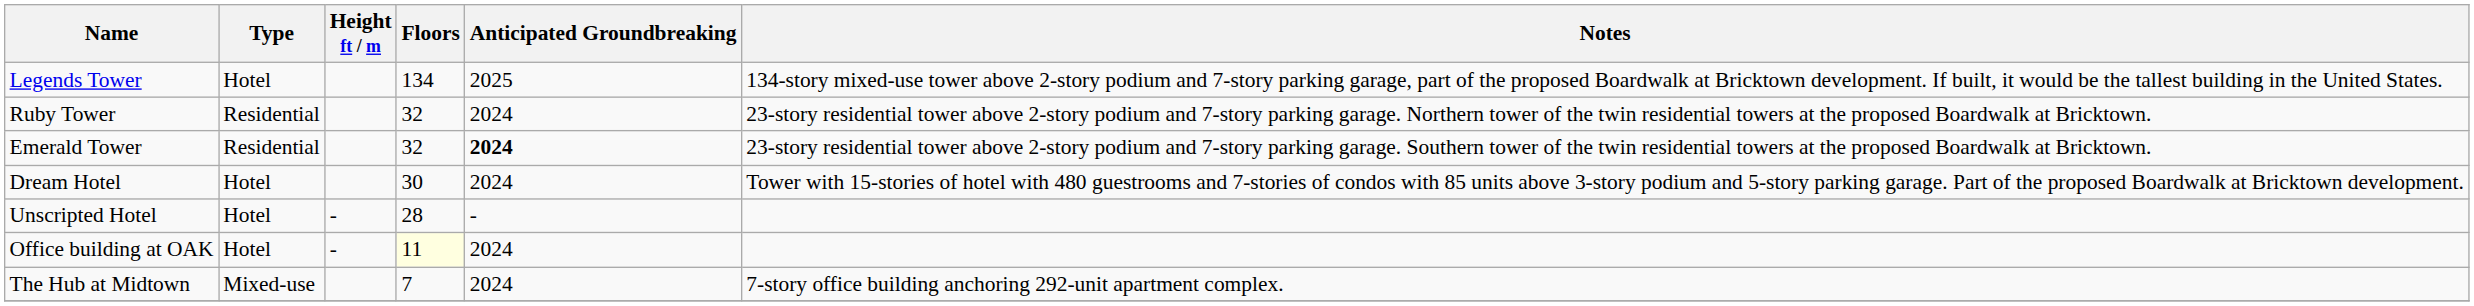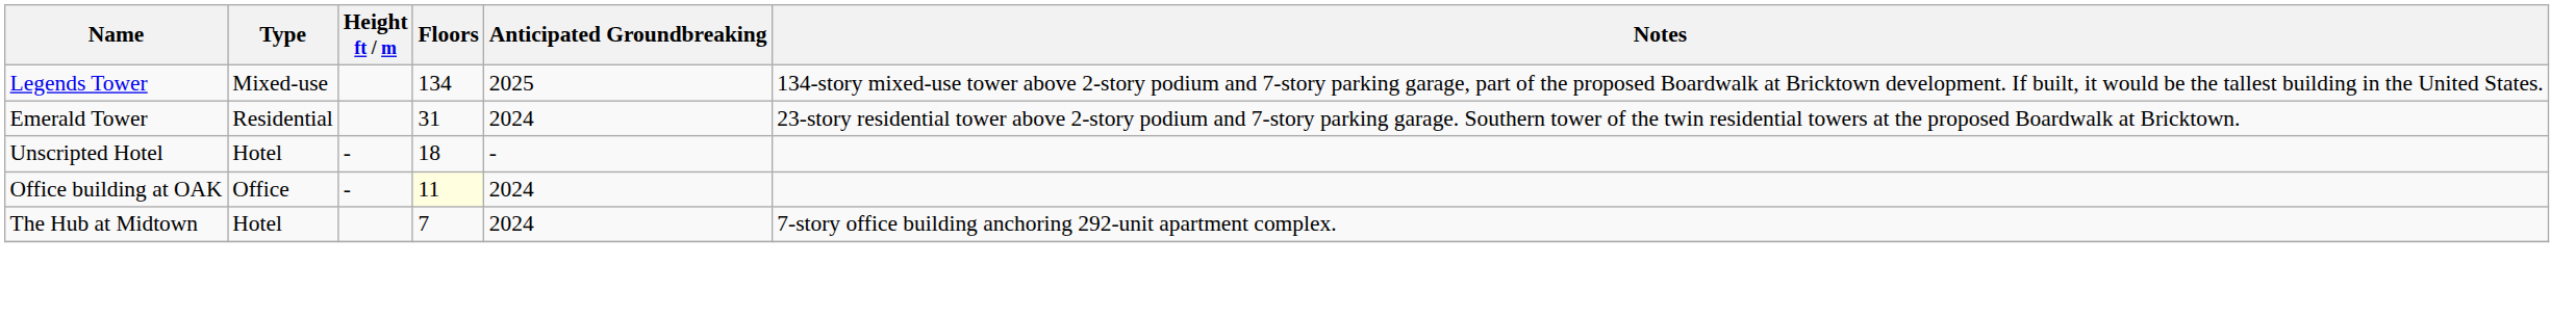 <table class="wikitable">
 <tr>
 <th>Name</th>
 <th>Type</th>
 <th>Height<br><small><a href='#'>ft</a> / <a href='#'>m</a></small></th>
 <th>Floors</th>
 <th>Anticipated Groundbreaking</th>
 <th class="unsortable">Notes</th>
 </tr>
 <tr>
 <td><a href='#'>Legends Tower</a></td>
-<td>Hotel</td>
+<td>Mixed-use</td>
 <td></td>
 <td>134</td>
 <td>2025</td>
 <td>134-story mixed-use tower above 2-story podium and 7-story parking garage, part of the proposed Boardwalk at Bricktown development. If built, it would be the tallest building in the United States.</td>
 </tr>
 <tr>
-<td>Ruby Tower</td>
-<td>Residential</td>
-<td></td>
-<td>32</td>
-<td>2024</td>
-<td>23-story residential tower above 2-story podium and 7-story parking garage. Northern tower of the twin residential towers at the proposed Boardwalk at Bricktown.</td>
-</tr>
-<tr>
 <td>Emerald Tower</td>
 <td>Residential</td>
 <td></td>
-<td>32</td>
-<td><strong>2024</strong></td>
+<td>31</td>
+<td>2024</td>
 <td>23-story residential tower above 2-story podium and 7-story parking garage. Southern tower of the twin residential towers at the proposed Boardwalk at Bricktown.</td>
-</tr>
-<tr>
-<td>Dream Hotel</td>
-<td>Hotel</td>
-<td></td>
-<td>30</td>
-<td>2024</td>
-<td>Tower with 15-stories of hotel with 480 guestrooms and 7-stories of condos with 85 units above 3-story podium and 5-story parking garage. Part of the proposed Boardwalk at Bricktown development.</td>
 </tr>
 <tr>
 <td>Unscripted Hotel</td>
 <td>Hotel</td>
 <td>-</td>
-<td>28</td>
+<td>18</td>
 <td>-</td>
 <td></td>
 </tr>
 <tr>
 <td>Office building at OAK</td>
-<td>Hotel</td>
+<td>Office</td>
 <td>-</td>
 <td style="background: lightyellow;">11</td>
 <td>2024</td>
 <td></td>
 </tr>
 <tr>
 <td>The Hub at Midtown</td>
-<td>Mixed-use</td>
+<td>Hotel</td>
 <td></td>
 <td>7</td>
 <td>2024</td>
 <td>7-story office building anchoring 292-unit apartment complex.</td>
 </tr>
 <tr>
 </tr>
 </table>
